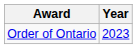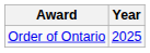 <table class="wikitable">
 <tr>
 <th>Award</th>
 <th>Year</th>
 </tr>
 <tr>
 <td><a href='#'>Order of Ontario</a></td>
-<td><a href='#'>2023</a></td>
+<td><a href='#'>2025</a></td>
 </tr>
 </table>
